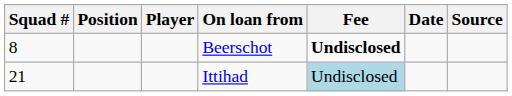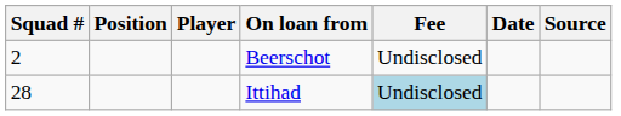 <table class="wikitable sortable" style="text-align:center; font-size:95%; text-align:left">
 <tr>
 <th><strong>Squad #</strong></th>
 <th><strong>Position</strong></th>
 <th><strong>Player</strong></th>
 <th><strong>On loan from</strong></th>
 <th><strong>Fee</strong></th>
 <th><strong>Date</strong></th>
 <th><strong>Source</strong></th>
 </tr>
 <tr>
-<td>8</td>
+<td>2</td>
 <td></td>
 <td></td>
 <td> <a href='#'>Beerschot</a></td>
-<td><strong>Undisclosed</strong></td>
+<td>Undisclosed</td>
 <td></td>
 <td></td>
 </tr>
 <tr>
-<td>21</td>
+<td>28</td>
 <td></td>
 <td></td>
 <td> <a href='#'>Ittihad</a></td>
 <td style="background: lightblue;">Undisclosed</td>
 <td></td>
 <td></td>
 </tr>
 </table>
